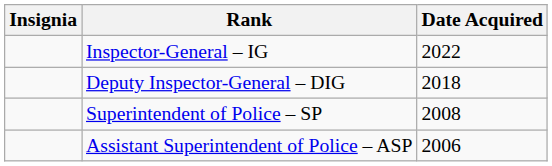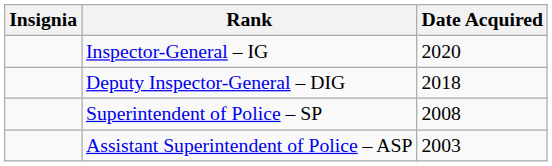 <table class="wikitable">
 <tr>
 <th>Insignia</th>
 <th>Rank</th>
 <th>Date Acquired</th>
 </tr>
 <tr>
 <td></td>
 <td><a href='#'>Inspector-General</a> – IG</td>
-<td>2022</td>
+<td>2020</td>
 </tr>
 <tr>
 <td></td>
 <td><a href='#'>Deputy Inspector-General</a> – DIG</td>
 <td>2018</td>
 </tr>
 <tr>
 <td></td>
 <td><a href='#'>Superintendent of Police</a> – SP</td>
 <td>2008</td>
 </tr>
 <tr>
 <td></td>
 <td><a href='#'>Assistant Superintendent of Police</a> – ASP</td>
-<td>2006</td>
+<td>2003</td>
 </tr>
 </table>
